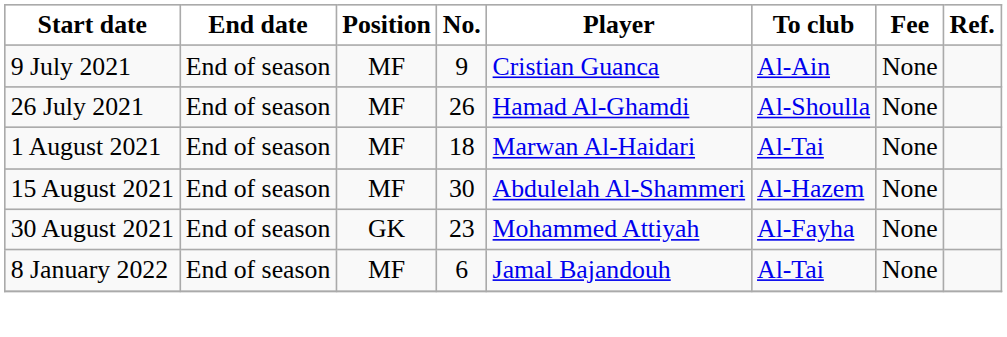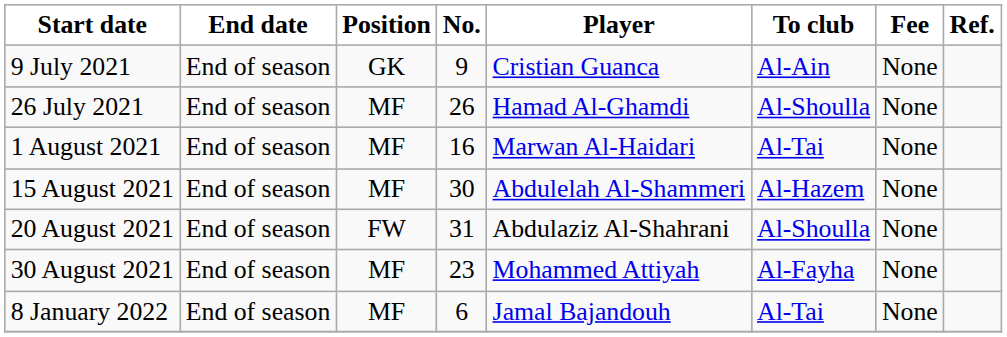 <table class="wikitable sortable">
 <tr>
 <th style="background:white; color:black;"><strong>Start date</strong></th>
 <th style="background:white; color:black;"><strong>End date</strong></th>
 <th style="background:white; color:black;"><strong>Position</strong></th>
 <th style="background:white; color:black;"><strong>No.</strong></th>
 <th style="background:white; color:black;"><strong>Player</strong></th>
 <th style="background:white; color:black;"><strong>To club</strong></th>
 <th style="background:white; color:black;"><strong>Fee</strong></th>
 <th style="background:white; color:black;"><strong>Ref.</strong></th>
 </tr>
 <tr>
 <td>9 July 2021</td>
 <td>End of season</td>
-<td style="text-align:center;">MF</td>
+<td style="text-align:center;">GK</td>
 <td style="text-align:center;">9</td>
 <td style="text-align:left;"> <a href='#'>Cristian Guanca</a></td>
 <td style="text-align:left;"> <a href='#'>Al-Ain</a></td>
 <td>None</td>
 <td></td>
 </tr>
 <tr>
 <td>26 July 2021</td>
 <td>End of season</td>
 <td style="text-align:center;">MF</td>
 <td style="text-align:center;">26</td>
 <td style="text-align:left;"> <a href='#'>Hamad Al-Ghamdi</a></td>
 <td style="text-align:left;"> <a href='#'>Al-Shoulla</a></td>
 <td>None</td>
 <td></td>
 </tr>
 <tr>
 <td>1 August 2021</td>
 <td>End of season</td>
 <td style="text-align:center;">MF</td>
-<td style="text-align:center;">18</td>
+<td style="text-align:center;">16</td>
 <td style="text-align:left;"> <a href='#'>Marwan Al-Haidari</a></td>
 <td style="text-align:left;"> <a href='#'>Al-Tai</a></td>
 <td>None</td>
 <td></td>
 </tr>
 <tr>
 <td>15 August 2021</td>
 <td>End of season</td>
 <td style="text-align:center;">MF</td>
 <td style="text-align:center;">30</td>
 <td style="text-align:left;"> <a href='#'>Abdulelah Al-Shammeri</a></td>
 <td style="text-align:left;"> <a href='#'>Al-Hazem</a></td>
 <td>None</td>
 <td></td>
 </tr>
 <tr>
+<td>20 August 2021</td>
+<td>End of season</td>
+<td style="text-align:center;">FW</td>
+<td style="text-align:center;">31</td>
+<td style="text-align:left;"> Abdulaziz Al-Shahrani</td>
+<td style="text-align:left;"> <a href='#'>Al-Shoulla</a></td>
+<td>None</td>
+<td></td>
+</tr>
+<tr>
 <td>30 August 2021</td>
 <td>End of season</td>
-<td style="text-align:center;">GK</td>
+<td style="text-align:center;">MF</td>
 <td style="text-align:center;">23</td>
 <td style="text-align:left;"> <a href='#'>Mohammed Attiyah</a></td>
 <td style="text-align:left;"> <a href='#'>Al-Fayha</a></td>
 <td>None</td>
 <td></td>
 </tr>
 <tr>
 <td>8 January 2022</td>
 <td>End of season</td>
 <td style="text-align:center;">MF</td>
 <td style="text-align:center;">6</td>
 <td style="text-align:left;"> <a href='#'>Jamal Bajandouh</a></td>
 <td style="text-align:left;"> <a href='#'>Al-Tai</a></td>
 <td>None</td>
 <td></td>
 </tr>
 <tr>
 </tr>
 </table>
